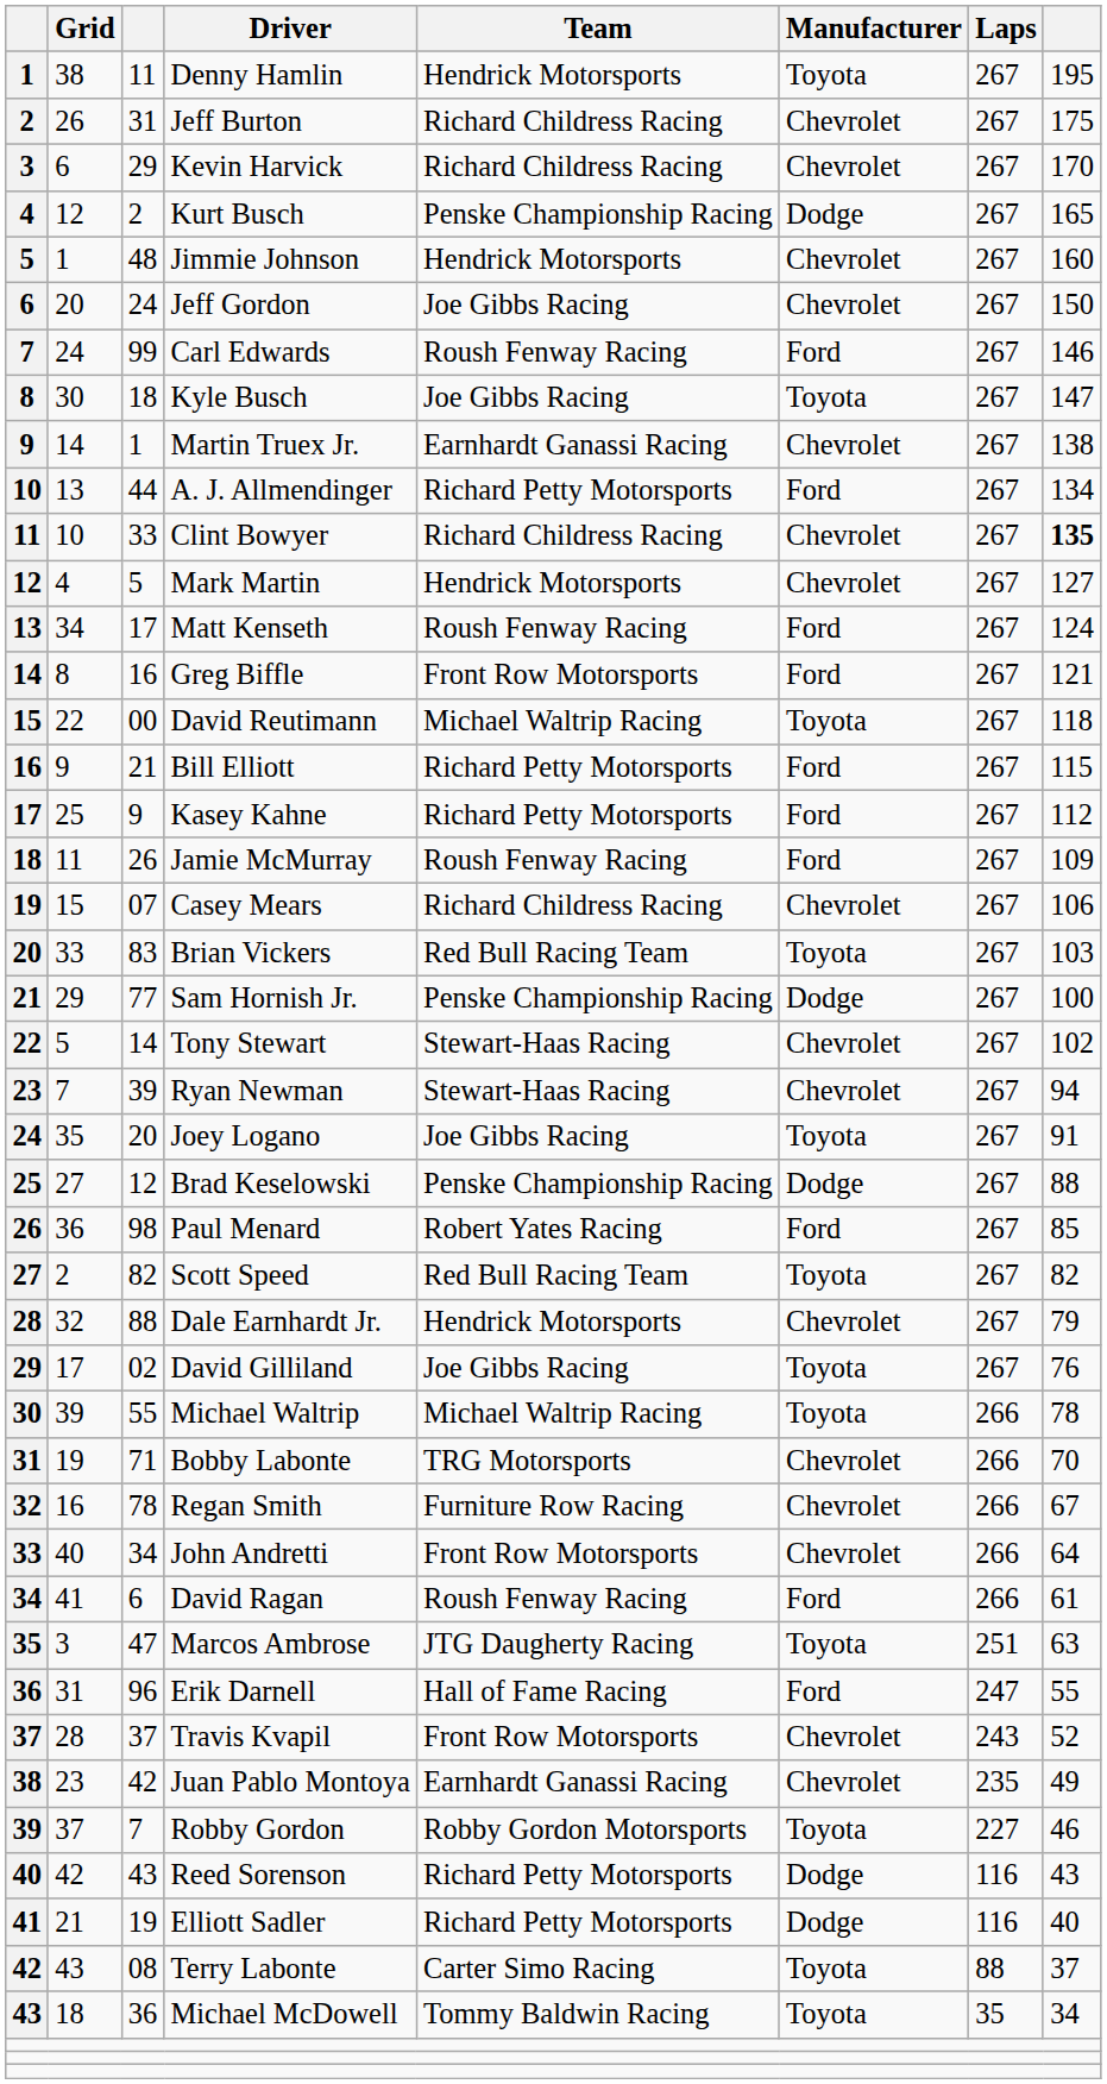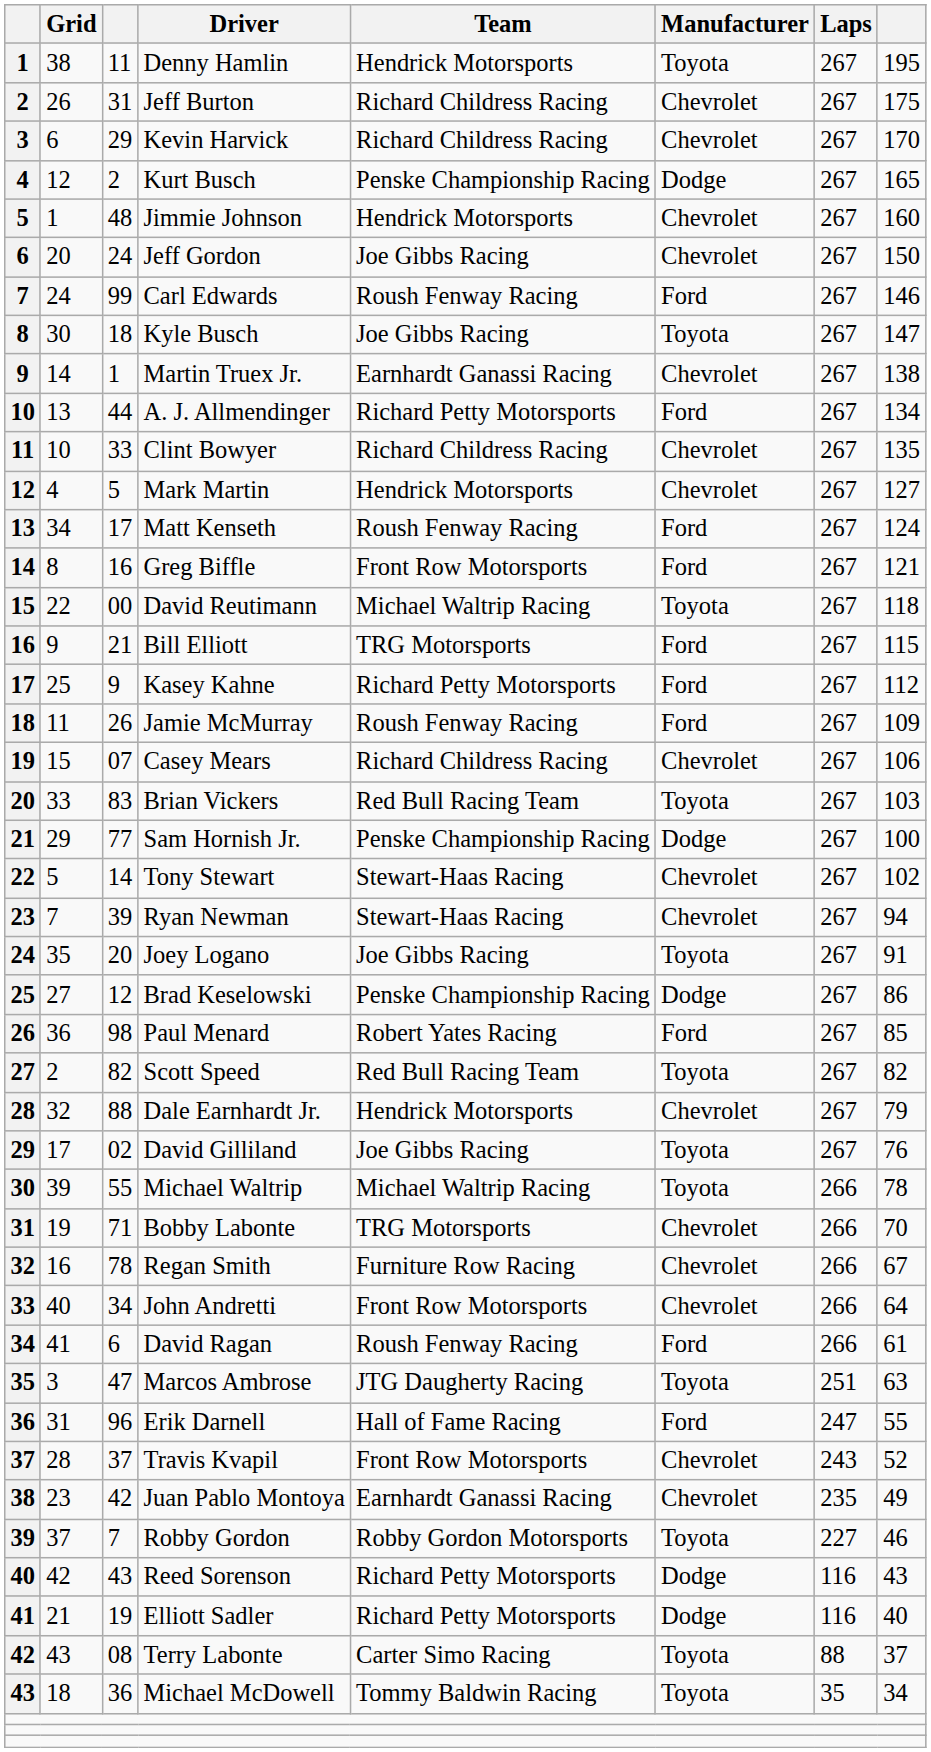 <table class="wikitable">
 <tr>
 <th scope="col"></th>
 <th scope="col">Grid</th>
 <th scope="col"></th>
 <th scope="col">Driver</th>
 <th scope="col">Team</th>
 <th scope="col">Manufacturer</th>
 <th scope="col">Laps</th>
 <th scope="col"></th>
 </tr>
 <tr>
 <th scope="row">1</th>
 <td>38</td>
 <td>11</td>
 <td>Denny Hamlin</td>
 <td>Hendrick Motorsports</td>
 <td>Toyota</td>
 <td>267</td>
 <td>195</td>
 </tr>
 <tr>
 <th scope="row">2</th>
 <td>26</td>
 <td>31</td>
 <td>Jeff Burton</td>
 <td>Richard Childress Racing</td>
 <td>Chevrolet</td>
 <td>267</td>
 <td>175</td>
 </tr>
 <tr>
 <th scope="row">3</th>
 <td>6</td>
 <td>29</td>
 <td>Kevin Harvick</td>
 <td>Richard Childress Racing</td>
 <td>Chevrolet</td>
 <td>267</td>
 <td>170</td>
 </tr>
 <tr>
 <th scope="row">4</th>
 <td>12</td>
 <td>2</td>
 <td>Kurt Busch</td>
 <td>Penske Championship Racing</td>
 <td>Dodge</td>
 <td>267</td>
 <td>165</td>
 </tr>
 <tr>
 <th scope="row">5</th>
 <td>1</td>
 <td>48</td>
 <td>Jimmie Johnson</td>
 <td>Hendrick Motorsports</td>
 <td>Chevrolet</td>
 <td>267</td>
 <td>160</td>
 </tr>
 <tr>
 <th scope="row">6</th>
 <td>20</td>
 <td>24</td>
 <td>Jeff Gordon</td>
 <td>Joe Gibbs Racing</td>
 <td>Chevrolet</td>
 <td>267</td>
 <td>150</td>
 </tr>
 <tr>
 <th scope="row">7</th>
 <td>24</td>
 <td>99</td>
 <td>Carl Edwards</td>
 <td>Roush Fenway Racing</td>
 <td>Ford</td>
 <td>267</td>
 <td>146</td>
 </tr>
 <tr>
 <th scope="row">8</th>
 <td>30</td>
 <td>18</td>
 <td>Kyle Busch</td>
 <td>Joe Gibbs Racing</td>
 <td>Toyota</td>
 <td>267</td>
 <td>147</td>
 </tr>
 <tr>
 <th scope="row">9</th>
 <td>14</td>
 <td>1</td>
 <td>Martin Truex Jr.</td>
 <td>Earnhardt Ganassi Racing</td>
 <td>Chevrolet</td>
 <td>267</td>
 <td>138</td>
 </tr>
 <tr>
 <th scope="row">10</th>
 <td>13</td>
 <td>44</td>
 <td>A. J. Allmendinger</td>
 <td>Richard Petty Motorsports</td>
 <td>Ford</td>
 <td>267</td>
 <td>134</td>
 </tr>
 <tr>
 <th scope="row">11</th>
 <td>10</td>
 <td>33</td>
 <td>Clint Bowyer</td>
 <td>Richard Childress Racing</td>
 <td>Chevrolet</td>
 <td>267</td>
-<td><strong>135</strong></td>
+<td>135</td>
 </tr>
 <tr>
 <th scope="row">12</th>
 <td>4</td>
 <td>5</td>
 <td>Mark Martin</td>
 <td>Hendrick Motorsports</td>
 <td>Chevrolet</td>
 <td>267</td>
 <td>127</td>
 </tr>
 <tr>
 <th scope="row">13</th>
 <td>34</td>
 <td>17</td>
 <td>Matt Kenseth</td>
 <td>Roush Fenway Racing</td>
 <td>Ford</td>
 <td>267</td>
 <td>124</td>
 </tr>
 <tr>
 <th scope="row">14</th>
 <td>8</td>
 <td>16</td>
 <td>Greg Biffle</td>
 <td>Front Row Motorsports</td>
 <td>Ford</td>
 <td>267</td>
 <td>121</td>
 </tr>
 <tr>
 <th scope="row">15</th>
 <td>22</td>
 <td>00</td>
 <td>David Reutimann</td>
 <td>Michael Waltrip Racing</td>
 <td>Toyota</td>
 <td>267</td>
 <td>118</td>
 </tr>
 <tr>
 <th scope="row">16</th>
 <td>9</td>
 <td>21</td>
 <td>Bill Elliott</td>
-<td>Richard Petty Motorsports</td>
+<td>TRG Motorsports</td>
 <td>Ford</td>
 <td>267</td>
 <td>115</td>
 </tr>
 <tr>
 <th scope="row">17</th>
 <td>25</td>
 <td>9</td>
 <td>Kasey Kahne</td>
 <td>Richard Petty Motorsports</td>
 <td>Ford</td>
 <td>267</td>
 <td>112</td>
 </tr>
 <tr>
 <th scope="row">18</th>
 <td>11</td>
 <td>26</td>
 <td>Jamie McMurray</td>
 <td>Roush Fenway Racing</td>
 <td>Ford</td>
 <td>267</td>
 <td>109</td>
 </tr>
 <tr>
 <th scope="row">19</th>
 <td>15</td>
 <td>07</td>
 <td>Casey Mears</td>
 <td>Richard Childress Racing</td>
 <td>Chevrolet</td>
 <td>267</td>
 <td>106</td>
 </tr>
 <tr>
 <th scope="row">20</th>
 <td>33</td>
 <td>83</td>
 <td>Brian Vickers</td>
 <td>Red Bull Racing Team</td>
 <td>Toyota</td>
 <td>267</td>
 <td>103</td>
 </tr>
 <tr>
 <th scope="row">21</th>
 <td>29</td>
 <td>77</td>
 <td>Sam Hornish Jr.</td>
 <td>Penske Championship Racing</td>
 <td>Dodge</td>
 <td>267</td>
 <td>100</td>
 </tr>
 <tr>
 <th scope="row">22</th>
 <td>5</td>
 <td>14</td>
 <td>Tony Stewart</td>
 <td>Stewart-Haas Racing</td>
 <td>Chevrolet</td>
 <td>267</td>
 <td>102</td>
 </tr>
 <tr>
 <th scope="row">23</th>
 <td>7</td>
 <td>39</td>
 <td>Ryan Newman</td>
 <td>Stewart-Haas Racing</td>
 <td>Chevrolet</td>
 <td>267</td>
 <td>94</td>
 </tr>
 <tr>
 <th scope="row">24</th>
 <td>35</td>
 <td>20</td>
 <td>Joey Logano</td>
 <td>Joe Gibbs Racing</td>
 <td>Toyota</td>
 <td>267</td>
 <td>91</td>
 </tr>
 <tr>
 <th scope="row">25</th>
 <td>27</td>
 <td>12</td>
 <td>Brad Keselowski</td>
 <td>Penske Championship Racing</td>
 <td>Dodge</td>
 <td>267</td>
-<td>88</td>
+<td>86</td>
 </tr>
 <tr>
 <th scope="row">26</th>
 <td>36</td>
 <td>98</td>
 <td>Paul Menard</td>
 <td>Robert Yates Racing</td>
 <td>Ford</td>
 <td>267</td>
 <td>85</td>
 </tr>
 <tr>
 <th scope="row">27</th>
 <td>2</td>
 <td>82</td>
 <td>Scott Speed</td>
 <td>Red Bull Racing Team</td>
 <td>Toyota</td>
 <td>267</td>
 <td>82</td>
 </tr>
 <tr>
 <th scope="row">28</th>
 <td>32</td>
 <td>88</td>
 <td>Dale Earnhardt Jr.</td>
 <td>Hendrick Motorsports</td>
 <td>Chevrolet</td>
 <td>267</td>
 <td>79</td>
 </tr>
 <tr>
 <th scope="row">29</th>
 <td>17</td>
 <td>02</td>
 <td>David Gilliland</td>
 <td>Joe Gibbs Racing</td>
 <td>Toyota</td>
 <td>267</td>
 <td>76</td>
 </tr>
 <tr>
 <th scope="row">30</th>
 <td>39</td>
 <td>55</td>
 <td>Michael Waltrip</td>
 <td>Michael Waltrip Racing</td>
 <td>Toyota</td>
 <td>266</td>
 <td>78</td>
 </tr>
 <tr>
 <th scope="row">31</th>
 <td>19</td>
 <td>71</td>
 <td>Bobby Labonte</td>
 <td>TRG Motorsports</td>
 <td>Chevrolet</td>
 <td>266</td>
 <td>70</td>
 </tr>
 <tr>
 <th scope="row">32</th>
 <td>16</td>
 <td>78</td>
 <td>Regan Smith</td>
 <td>Furniture Row Racing</td>
 <td>Chevrolet</td>
 <td>266</td>
 <td>67</td>
 </tr>
 <tr>
 <th scope="row">33</th>
 <td>40</td>
 <td>34</td>
 <td>John Andretti</td>
 <td>Front Row Motorsports</td>
 <td>Chevrolet</td>
 <td>266</td>
 <td>64</td>
 </tr>
 <tr>
 <th scope="row">34</th>
 <td>41</td>
 <td>6</td>
 <td>David Ragan</td>
 <td>Roush Fenway Racing</td>
 <td>Ford</td>
 <td>266</td>
 <td>61</td>
 </tr>
 <tr>
 <th scope="row">35</th>
 <td>3</td>
 <td>47</td>
 <td>Marcos Ambrose</td>
 <td>JTG Daugherty Racing</td>
 <td>Toyota</td>
 <td>251</td>
 <td>63</td>
 </tr>
 <tr>
 <th scope="row">36</th>
 <td>31</td>
 <td>96</td>
 <td>Erik Darnell</td>
 <td>Hall of Fame Racing</td>
 <td>Ford</td>
 <td>247</td>
 <td>55</td>
 </tr>
 <tr>
 <th scope="row">37</th>
 <td>28</td>
 <td>37</td>
 <td>Travis Kvapil</td>
 <td>Front Row Motorsports</td>
 <td>Chevrolet</td>
 <td>243</td>
 <td>52</td>
 </tr>
 <tr>
 <th scope="row">38</th>
 <td>23</td>
 <td>42</td>
 <td>Juan Pablo Montoya</td>
 <td>Earnhardt Ganassi Racing</td>
 <td>Chevrolet</td>
 <td>235</td>
 <td>49</td>
 </tr>
 <tr>
 <th scope="row">39</th>
 <td>37</td>
 <td>7</td>
 <td>Robby Gordon</td>
 <td>Robby Gordon Motorsports</td>
 <td>Toyota</td>
 <td>227</td>
 <td>46</td>
 </tr>
 <tr>
 <th scope="row">40</th>
 <td>42</td>
 <td>43</td>
 <td>Reed Sorenson</td>
 <td>Richard Petty Motorsports</td>
 <td>Dodge</td>
 <td>116</td>
 <td>43</td>
 </tr>
 <tr>
 <th scope="row">41</th>
 <td>21</td>
 <td>19</td>
 <td>Elliott Sadler</td>
 <td>Richard Petty Motorsports</td>
 <td>Dodge</td>
 <td>116</td>
 <td>40</td>
 </tr>
 <tr>
 <th scope="row">42</th>
 <td>43</td>
 <td>08</td>
 <td>Terry Labonte</td>
 <td>Carter Simo Racing</td>
 <td>Toyota</td>
 <td>88</td>
 <td>37</td>
 </tr>
 <tr>
 <th scope="row">43</th>
 <td>18</td>
 <td>36</td>
 <td>Michael McDowell</td>
 <td>Tommy Baldwin Racing</td>
 <td>Toyota</td>
 <td>35</td>
 <td>34</td>
 </tr>
 <tr class="sortbottom">
 <td colspan="8"></td>
 </tr>
 <tr class="sortbottom">
 <td colspan="8"></td>
 </tr>
 <tr class="sortbottom">
 <td colspan="8"></td>
 </tr>
 </table>
